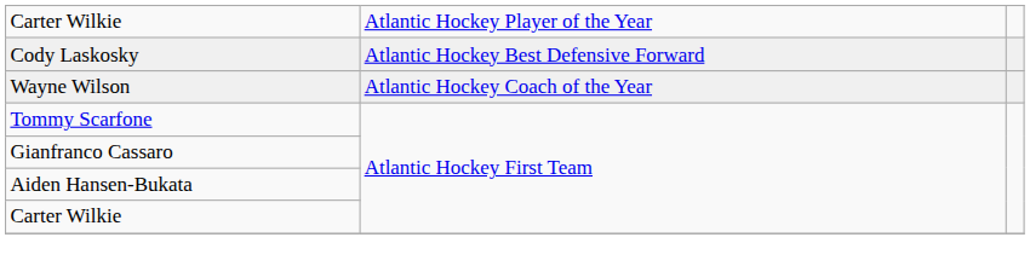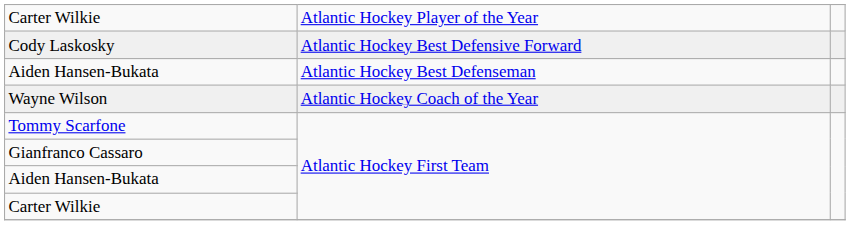 <table class="wikitable" width=40%>
 <tr>
 <td>Carter Wilkie</td>
 <td><a href='#'>Atlantic Hockey Player of the Year</a></td>
 <td></td>
 </tr>
 <tr bgcolor=f0f0f0>
 <td>Cody Laskosky</td>
 <td><a href='#'>Atlantic Hockey Best Defensive Forward</a></td>
+<td></td>
+</tr>
+<tr>
+<td>Aiden Hansen-Bukata</td>
+<td><a href='#'>Atlantic Hockey Best Defenseman</a></td>
 <td></td>
 </tr>
 <tr bgcolor=f0f0f0>
 <td>Wayne Wilson</td>
 <td><a href='#'>Atlantic Hockey Coach of the Year</a></td>
 <td></td>
 </tr>
 <tr>
 <td><a href='#'>Tommy Scarfone</a></td>
 <td rowspan=4><a href='#'>Atlantic Hockey First Team</a></td>
 <td rowspan=4></td>
 </tr>
 <tr>
 <td>Gianfranco Cassaro</td>
 </tr>
 <tr>
 <td>Aiden Hansen-Bukata</td>
 </tr>
 <tr>
 <td>Carter Wilkie</td>
 </tr>
 <tr>
 </tr>
 </table>
